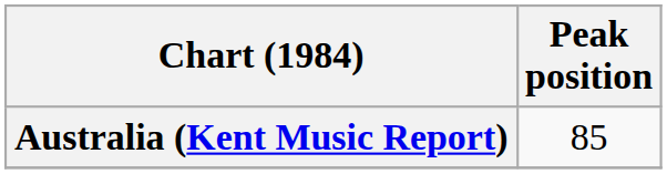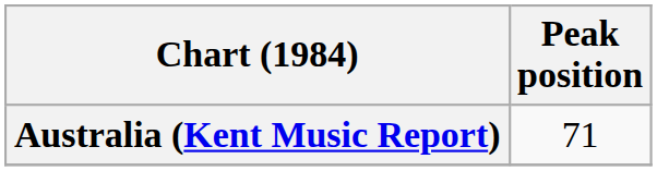 <table class="wikitable sortable plainrowheaders">
 <tr>
 <th scope="col">Chart (1984)</th>
 <th scope="col">Peak<br>position</th>
 </tr>
 <tr>
 <th scope="row">Australia (<a href='#'>Kent Music Report</a>)</th>
-<td style="text-align:center;">85</td>
+<td style="text-align:center;">71</td>
 </tr>
 <tr>
 </tr>
 </table>
